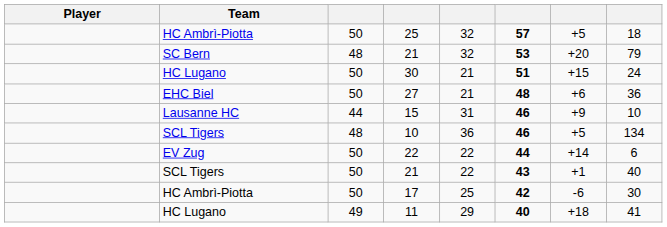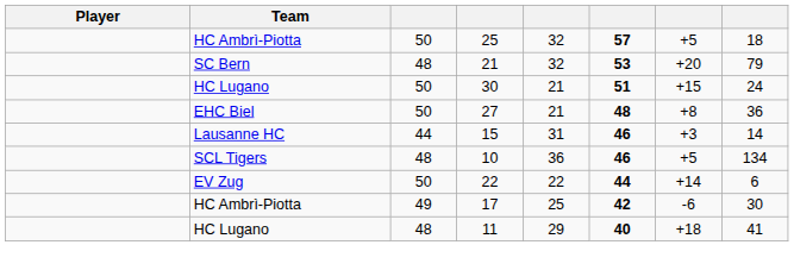 <table class="wikitable sortable">
 <tr>
 <th style="width: 12em;">Player</th>
 <th style="width: 13em;">Team</th>
 <th style="width: 4em;"></th>
 <th style="width: 4em;"></th>
 <th style="width: 4em;"></th>
 <th style="width: 4em;"></th>
 <th data-sort-type="number" style="width: 4em;"></th>
 <th style="width: 4em;"></th>
 </tr>
 <tr style="text-align:center;">
 <td style="text-align:left;"></td>
 <td style="text-align:left;"><a href='#'>HC Ambrì-Piotta</a></td>
 <td>50</td>
 <td>25</td>
 <td>32</td>
 <td><strong>57</strong></td>
 <td>+5</td>
 <td>18</td>
 </tr>
 <tr style="text-align:center;">
 <td style="text-align:left;"></td>
 <td style="text-align:left;"><a href='#'>SC Bern</a></td>
 <td>48</td>
 <td>21</td>
 <td>32</td>
 <td><strong>53</strong></td>
 <td>+20</td>
 <td>79</td>
 </tr>
 <tr style="text-align:center;">
 <td style="text-align:left;"></td>
 <td style="text-align:left;"><a href='#'>HC Lugano</a></td>
 <td>50</td>
 <td>30</td>
 <td>21</td>
 <td><strong>51</strong></td>
 <td>+15</td>
 <td>24</td>
 </tr>
 <tr style="text-align:center;">
 <td style="text-align:left;"></td>
 <td style="text-align:left;"><a href='#'>EHC Biel</a></td>
 <td>50</td>
 <td>27</td>
 <td>21</td>
 <td><strong>48</strong></td>
-<td>+6</td>
+<td>+8</td>
 <td>36</td>
 </tr>
 <tr style="text-align:center;">
 <td style="text-align:left;"></td>
 <td style="text-align:left;"><a href='#'>Lausanne HC</a></td>
 <td>44</td>
 <td>15</td>
 <td>31</td>
 <td><strong>46</strong></td>
-<td>+9</td>
-<td>10</td>
+<td>+3</td>
+<td>14</td>
 </tr>
 <tr style="text-align:center;">
 <td style="text-align:left;"></td>
 <td style="text-align:left;"><a href='#'>SCL Tigers</a></td>
 <td>48</td>
 <td>10</td>
 <td>36</td>
 <td><strong>46</strong></td>
 <td>+5</td>
 <td>134</td>
 </tr>
 <tr style="text-align:center;">
 <td style="text-align:left;"></td>
 <td style="text-align:left;"><a href='#'>EV Zug</a></td>
 <td>50</td>
 <td>22</td>
 <td>22</td>
 <td><strong>44</strong></td>
 <td>+14</td>
 <td>6</td>
 </tr>
 <tr style="text-align:center;">
 <td style="text-align:left;"></td>
-<td style="text-align:left;">SCL Tigers</td>
-<td>50</td>
-<td>21</td>
-<td>22</td>
-<td><strong>43</strong></td>
-<td>+1</td>
-<td>40</td>
-</tr>
-<tr style="text-align:center;">
-<td style="text-align:left;"></td>
 <td style="text-align:left;">HC Ambrì-Piotta</td>
-<td>50</td>
+<td>49</td>
 <td>17</td>
 <td>25</td>
 <td><strong>42</strong></td>
 <td>-6</td>
 <td>30</td>
 </tr>
 <tr style="text-align:center;">
 <td style="text-align:left;"></td>
 <td style="text-align:left;">HC Lugano</td>
-<td>49</td>
+<td>48</td>
 <td>11</td>
 <td>29</td>
 <td><strong>40</strong></td>
 <td>+18</td>
 <td>41</td>
 </tr>
 </table>
